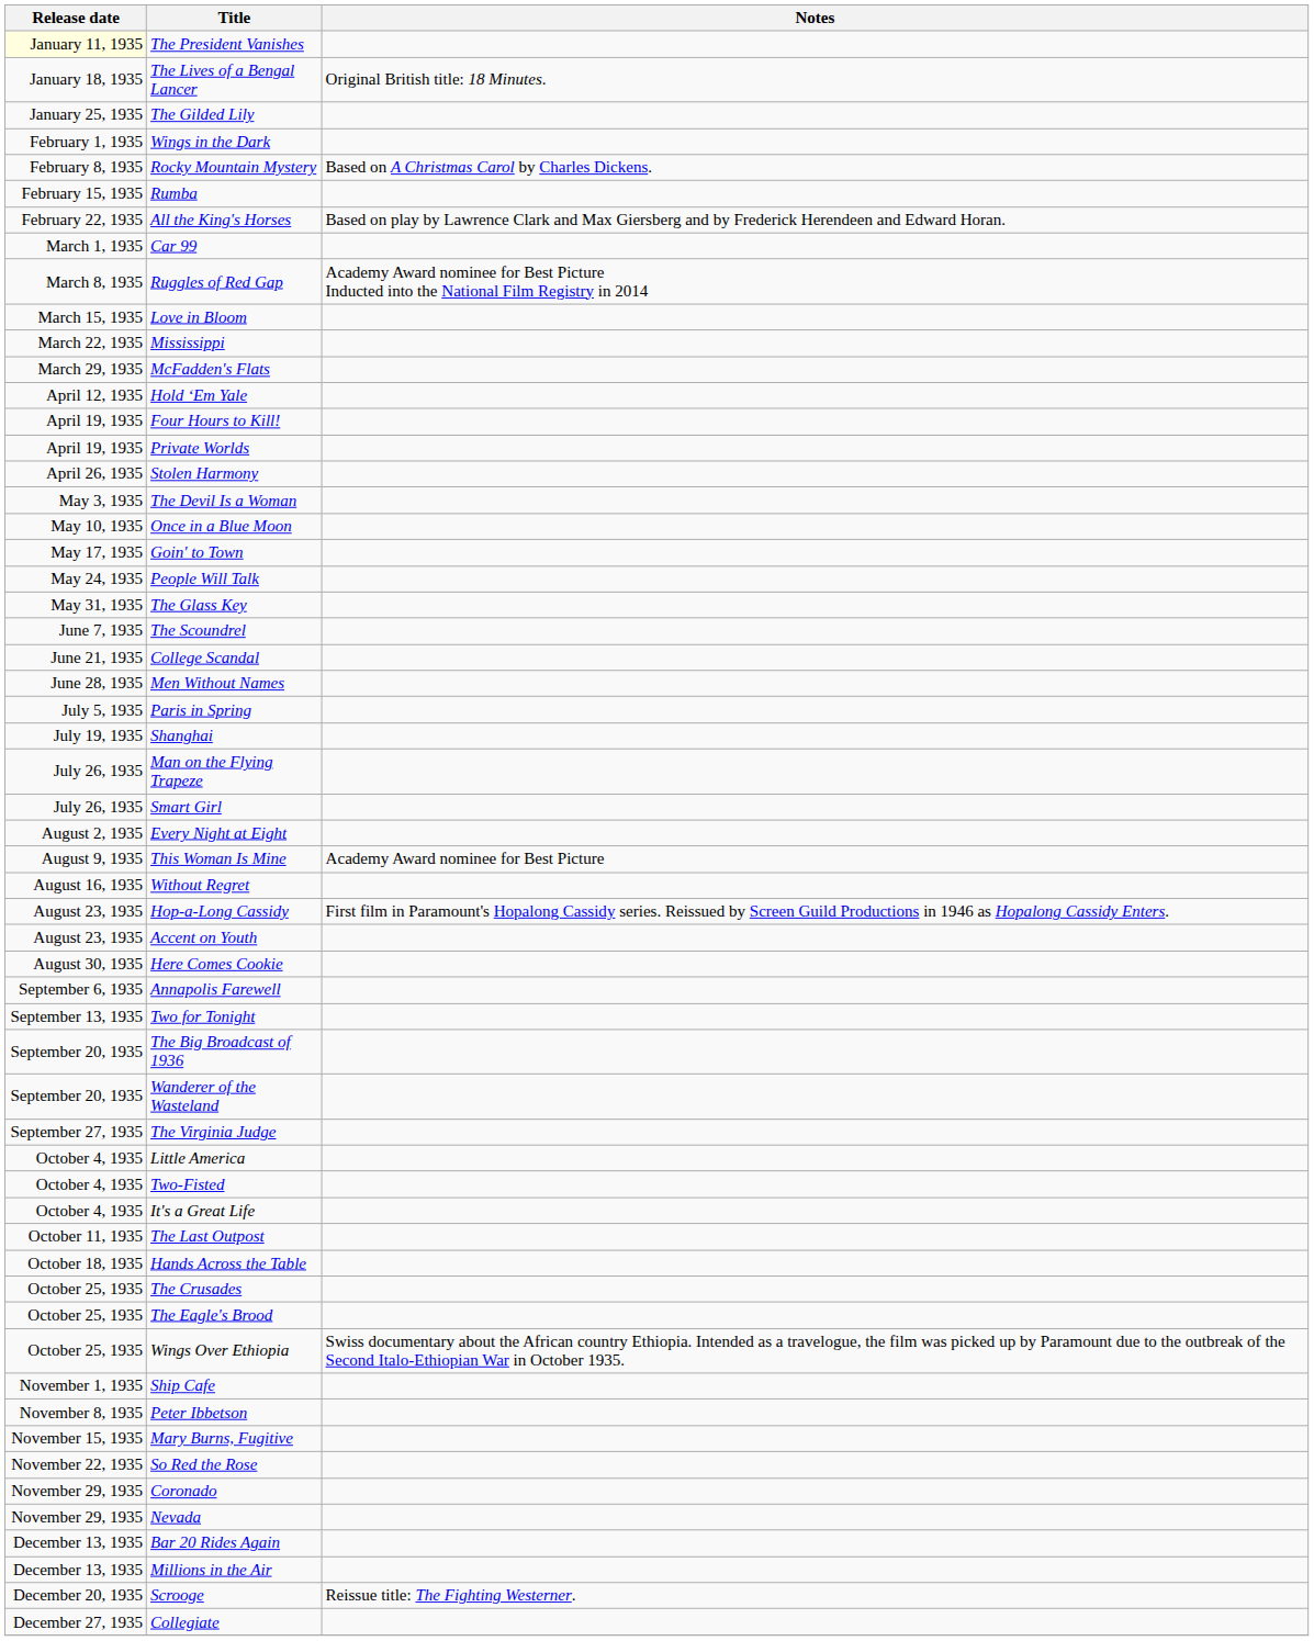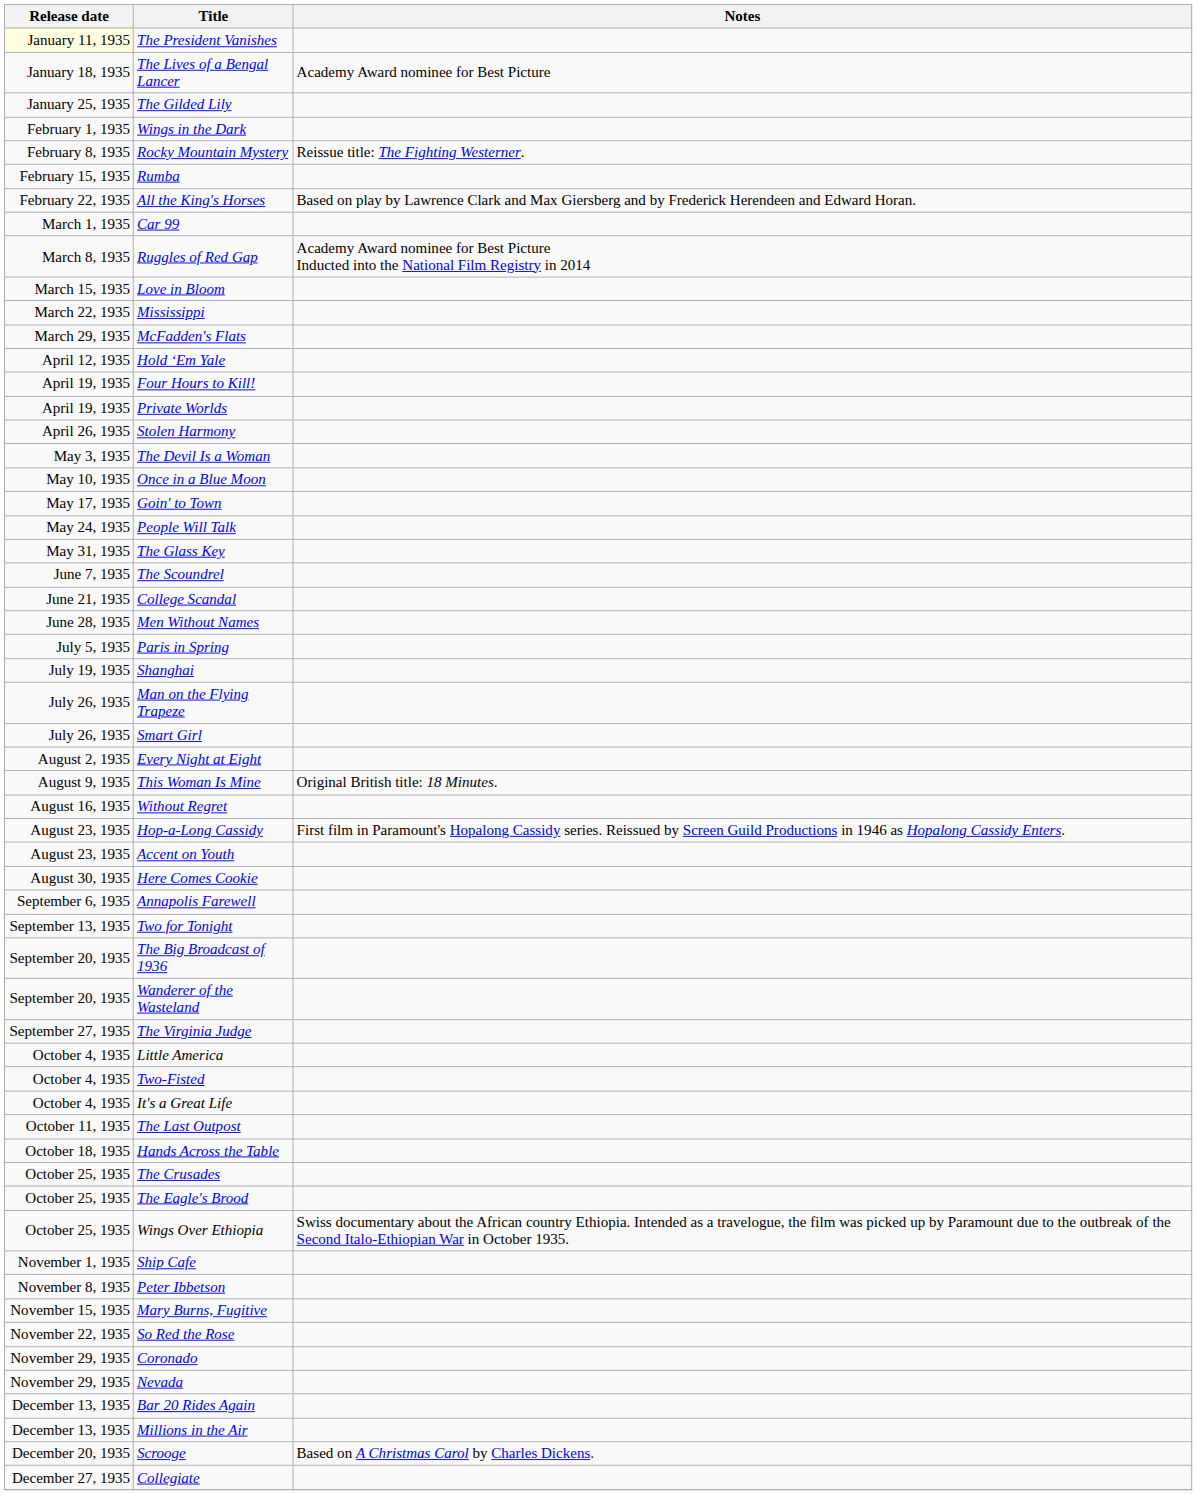 <table class="wikitable sortable" style="width:100%;">
 <tr>
 <th scope="col" style="width:130px;">Release date</th>
 <th>Title</th>
 <th>Notes</th>
 </tr>
 <tr>
 <td style="background: lightyellow; text-align:right;">January 11, 1935</td>
 <td><em><a href='#'>The President Vanishes</a></em></td>
 <td></td>
 </tr>
 <tr>
 <td style="text-align:right;">January 18, 1935</td>
 <td><em><a href='#'>The Lives of a Bengal Lancer</a></em></td>
-<td>Original British title: <em>18 Minutes</em>.</td>
+<td>Academy Award nominee for Best Picture</td>
 </tr>
 <tr>
 <td style="text-align:right;">January 25, 1935</td>
 <td><em><a href='#'>The Gilded Lily</a></em></td>
 <td></td>
 </tr>
 <tr>
 <td style="text-align:right;">February 1, 1935</td>
 <td><em><a href='#'>Wings in the Dark</a></em></td>
 <td></td>
 </tr>
 <tr>
 <td style="text-align:right;">February 8, 1935</td>
 <td><em><a href='#'>Rocky Mountain Mystery</a></em></td>
-<td>Based on <em><a href='#'>A Christmas Carol</a></em> by <a href='#'>Charles Dickens</a>.</td>
+<td>Reissue title: <em><a href='#'>The Fighting Westerner</a></em>.</td>
 </tr>
 <tr>
 <td style="text-align:right;">February 15, 1935</td>
 <td><em><a href='#'>Rumba</a></em></td>
 <td></td>
 </tr>
 <tr>
 <td style="text-align:right;">February 22, 1935</td>
 <td><em><a href='#'>All the King's Horses</a></em></td>
 <td>Based on play by Lawrence Clark and Max Giersberg and by Frederick Herendeen and Edward Horan.</td>
 </tr>
 <tr>
 <td style="text-align:right;">March 1, 1935</td>
 <td><em><a href='#'>Car 99</a></em></td>
 <td></td>
 </tr>
 <tr>
 <td style="text-align:right;">March 8, 1935</td>
 <td><em><a href='#'>Ruggles of Red Gap</a></em></td>
 <td>Academy Award nominee for Best Picture<br>Inducted into the <a href='#'>National Film Registry</a> in 2014</td>
 </tr>
 <tr>
 <td style="text-align:right;">March 15, 1935</td>
 <td><em><a href='#'>Love in Bloom</a></em></td>
 <td></td>
 </tr>
 <tr>
 <td style="text-align:right;">March 22, 1935</td>
 <td><em><a href='#'>Mississippi</a></em></td>
 <td></td>
 </tr>
 <tr>
 <td style="text-align:right;">March 29, 1935</td>
 <td><em><a href='#'>McFadden's Flats</a></em></td>
 <td></td>
 </tr>
 <tr>
 <td style="text-align:right;">April 12, 1935</td>
 <td><em><a href='#'>Hold ‘Em Yale</a></em></td>
 <td></td>
 </tr>
 <tr>
 <td style="text-align:right;">April 19, 1935</td>
 <td><em><a href='#'>Four Hours to Kill!</a></em></td>
 <td></td>
 </tr>
 <tr>
 <td style="text-align:right;">April 19, 1935</td>
 <td><em><a href='#'>Private Worlds</a></em></td>
 <td></td>
 </tr>
 <tr>
 <td style="text-align:right;">April 26, 1935</td>
 <td><em><a href='#'>Stolen Harmony</a></em></td>
 <td></td>
 </tr>
 <tr>
 <td style="text-align:right;">May 3, 1935</td>
 <td><em><a href='#'>The Devil Is a Woman</a></em></td>
 <td></td>
 </tr>
 <tr>
 <td style="text-align:right;">May 10, 1935</td>
 <td><em><a href='#'>Once in a Blue Moon</a></em></td>
 <td></td>
 </tr>
 <tr>
 <td style="text-align:right;">May 17, 1935</td>
 <td><em><a href='#'>Goin' to Town</a></em></td>
 <td></td>
 </tr>
 <tr>
 <td style="text-align:right;">May 24, 1935</td>
 <td><em><a href='#'>People Will Talk</a></em></td>
 <td></td>
 </tr>
 <tr>
 <td style="text-align:right;">May 31, 1935</td>
 <td><em><a href='#'>The Glass Key</a></em></td>
 <td></td>
 </tr>
 <tr>
 <td style="text-align:right;">June 7, 1935</td>
 <td><em><a href='#'>The Scoundrel</a></em></td>
 <td></td>
 </tr>
 <tr>
 <td style="text-align:right;">June 21, 1935</td>
 <td><em><a href='#'>College Scandal</a></em></td>
 <td></td>
 </tr>
 <tr>
 <td style="text-align:right;">June 28, 1935</td>
 <td><em><a href='#'>Men Without Names</a></em></td>
 <td></td>
 </tr>
 <tr>
 <td style="text-align:right;">July 5, 1935</td>
 <td><em><a href='#'>Paris in Spring</a></em></td>
 <td></td>
 </tr>
 <tr>
 <td style="text-align:right;">July 19, 1935</td>
 <td><em><a href='#'>Shanghai</a></em></td>
 <td></td>
 </tr>
 <tr>
 <td style="text-align:right;">July 26, 1935</td>
 <td><em><a href='#'>Man on the Flying Trapeze</a></em></td>
 <td></td>
 </tr>
 <tr>
 <td style="text-align:right;">July 26, 1935</td>
 <td><em><a href='#'>Smart Girl</a></em></td>
 <td></td>
 </tr>
 <tr>
 <td style="text-align:right;">August 2, 1935</td>
 <td><em><a href='#'>Every Night at Eight</a></em></td>
 <td></td>
 </tr>
 <tr>
 <td style="text-align:right;">August 9, 1935</td>
 <td><em><a href='#'>This Woman Is Mine</a></em></td>
-<td>Academy Award nominee for Best Picture</td>
+<td>Original British title: <em>18 Minutes</em>.</td>
 </tr>
 <tr>
 <td style="text-align:right;">August 16, 1935</td>
 <td><em><a href='#'>Without Regret</a></em></td>
 <td></td>
 </tr>
 <tr>
 <td style="text-align:right;">August 23, 1935</td>
 <td><em><a href='#'>Hop-a-Long Cassidy</a></em></td>
 <td>First film in Paramount's <a href='#'>Hopalong Cassidy</a> series. Reissued by <a href='#'>Screen Guild Productions</a> in 1946 as <em><a href='#'>Hopalong Cassidy Enters</a></em>.</td>
 </tr>
 <tr>
 <td style="text-align:right;">August 23, 1935</td>
 <td><em><a href='#'>Accent on Youth</a></em></td>
 <td></td>
 </tr>
 <tr>
 <td style="text-align:right;">August 30, 1935</td>
 <td><em><a href='#'>Here Comes Cookie</a></em></td>
 <td></td>
 </tr>
 <tr>
 <td style="text-align:right;">September 6, 1935</td>
 <td><em><a href='#'>Annapolis Farewell</a></em></td>
 <td></td>
 </tr>
 <tr>
 <td style="text-align:right;">September 13, 1935</td>
 <td><em><a href='#'>Two for Tonight</a></em></td>
 <td></td>
 </tr>
 <tr>
 <td style="text-align:right;">September 20, 1935</td>
 <td><em><a href='#'>The Big Broadcast of 1936</a></em></td>
 <td></td>
 </tr>
 <tr>
 <td style="text-align:right;">September 20, 1935</td>
 <td><em><a href='#'>Wanderer of the Wasteland</a></em></td>
 <td></td>
 </tr>
 <tr>
 <td style="text-align:right;">September 27, 1935</td>
 <td><em><a href='#'>The Virginia Judge</a></em></td>
 <td></td>
 </tr>
 <tr>
 <td style="text-align:right;">October 4, 1935</td>
 <td><em>Little America</em></td>
 <td></td>
 </tr>
 <tr>
 <td style="text-align:right;">October 4, 1935</td>
 <td><em><a href='#'>Two-Fisted</a></em></td>
 <td></td>
 </tr>
 <tr>
 <td style="text-align:right;">October 4, 1935</td>
 <td><em>It's a Great Life</em></td>
 <td></td>
 </tr>
 <tr>
 <td style="text-align:right;">October 11, 1935</td>
 <td><em><a href='#'>The Last Outpost</a></em></td>
 <td></td>
 </tr>
 <tr>
 <td style="text-align:right;">October 18, 1935</td>
 <td><em><a href='#'>Hands Across the Table</a></em></td>
 <td></td>
 </tr>
 <tr>
 <td style="text-align:right;">October 25, 1935</td>
 <td><em><a href='#'>The Crusades</a></em></td>
 <td></td>
 </tr>
 <tr>
 <td style="text-align:right;">October 25, 1935</td>
 <td><em><a href='#'>The Eagle's Brood</a></em></td>
 <td></td>
 </tr>
 <tr>
 <td style="text-align:right;">October 25, 1935</td>
 <td><em>Wings Over Ethiopia</em></td>
 <td>Swiss documentary about the African country Ethiopia. Intended as a travelogue, the film was picked up by Paramount due to the outbreak of the <a href='#'>Second Italo-Ethiopian War</a> in October 1935.</td>
 </tr>
 <tr>
 <td style="text-align:right;">November 1, 1935</td>
 <td><em><a href='#'>Ship Cafe</a></em></td>
 <td></td>
 </tr>
 <tr>
 <td style="text-align:right;">November 8, 1935</td>
 <td><em><a href='#'>Peter Ibbetson</a></em></td>
 <td></td>
 </tr>
 <tr>
 <td style="text-align:right;">November 15, 1935</td>
 <td><em><a href='#'>Mary Burns, Fugitive</a></em></td>
 <td></td>
 </tr>
 <tr>
 <td style="text-align:right;">November 22, 1935</td>
 <td><em><a href='#'>So Red the Rose</a></em></td>
 <td></td>
 </tr>
 <tr>
 <td style="text-align:right;">November 29, 1935</td>
 <td><em><a href='#'>Coronado</a></em></td>
 <td></td>
 </tr>
 <tr>
 <td style="text-align:right;">November 29, 1935</td>
 <td><em><a href='#'>Nevada</a></em></td>
 <td></td>
 </tr>
 <tr>
 <td style="text-align:right;">December 13, 1935</td>
 <td><em><a href='#'>Bar 20 Rides Again</a></em></td>
 <td></td>
 </tr>
 <tr>
 <td style="text-align:right;">December 13, 1935</td>
 <td><em><a href='#'>Millions in the Air</a></em></td>
 <td></td>
 </tr>
 <tr>
 <td style="text-align:right;">December 20, 1935</td>
 <td><em><a href='#'>Scrooge</a></em></td>
-<td>Reissue title: <em><a href='#'>The Fighting Westerner</a></em>.</td>
+<td>Based on <em><a href='#'>A Christmas Carol</a></em> by <a href='#'>Charles Dickens</a>.</td>
 </tr>
 <tr>
 <td style="text-align:right;">December 27, 1935</td>
 <td><em><a href='#'>Collegiate</a></em></td>
 <td></td>
 </tr>
 <tr>
 </tr>
 </table>
